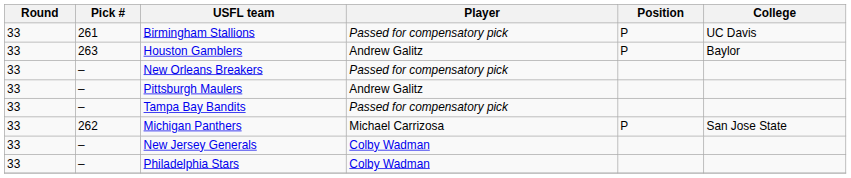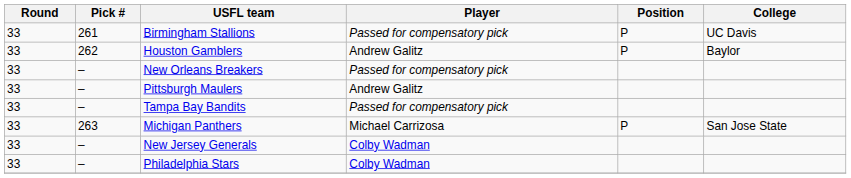 <table class="wikitable sortable sortable" style="width: 90%">
 <tr>
 <th>Round</th>
 <th>Pick #</th>
 <th>USFL team</th>
 <th>Player</th>
 <th>Position</th>
 <th>College</th>
 </tr>
 <tr>
 <td>33</td>
 <td>261</td>
 <td><a href='#'>Birmingham Stallions</a></td>
 <td><em>Passed for compensatory pick</em></td>
 <td>P</td>
 <td>UC Davis</td>
 </tr>
 <tr>
 <td>33</td>
-<td>263</td>
+<td>262</td>
 <td><a href='#'>Houston Gamblers</a></td>
 <td>Andrew Galitz</td>
 <td>P</td>
 <td>Baylor</td>
 </tr>
 <tr>
 <td>33</td>
 <td>–</td>
 <td><a href='#'>New Orleans Breakers</a></td>
 <td><em>Passed for compensatory pick</em></td>
 <td></td>
 <td></td>
 </tr>
 <tr>
 <td>33</td>
 <td>–</td>
 <td><a href='#'>Pittsburgh Maulers</a></td>
 <td>Andrew Galitz</td>
 <td></td>
 <td></td>
 </tr>
 <tr>
 <td>33</td>
 <td>–</td>
 <td><a href='#'>Tampa Bay Bandits</a></td>
 <td><em>Passed for compensatory pick</em></td>
 <td></td>
 <td></td>
 </tr>
 <tr>
 <td>33</td>
-<td>262</td>
+<td>263</td>
 <td><a href='#'>Michigan Panthers</a></td>
 <td>Michael Carrizosa</td>
 <td>P</td>
 <td>San Jose State</td>
 </tr>
 <tr>
 <td>33</td>
 <td>–</td>
 <td><a href='#'>New Jersey Generals</a></td>
 <td><a href='#'>Colby Wadman</a></td>
 <td></td>
 <td></td>
 </tr>
 <tr>
 <td>33</td>
 <td>–</td>
 <td><a href='#'>Philadelphia Stars</a></td>
 <td><a href='#'>Colby Wadman</a></td>
 <td></td>
 <td></td>
 </tr>
 <tr>
 </tr>
 </table>
